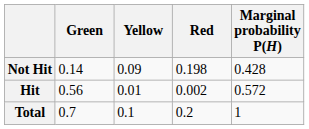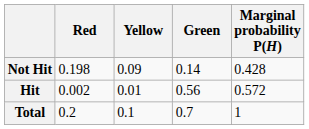 <table class="wikitable">
 <tr>
 <th></th>
+<th width="60">Red</th>
+<th width="60">Yellow</th>
 <th width="60">Green</th>
-<th width="60">Yellow</th>
-<th width="60">Red</th>
 <th width="60">Marginal probability P(<em>H</em>)</th>
 </tr>
 <tr>
 <th>Not Hit</th>
+<td align="left">0.198</td>
+<td align="left">0.09</td>
 <td align="left">0.14</td>
-<td align="left">0.09</td>
-<td align="left">0.198</td>
 <td align="left">0.428</td>
 </tr>
 <tr>
 <th>Hit</th>
+<td align="left">0.002</td>
+<td align="left">0.01</td>
 <td align="left">0.56</td>
-<td align="left">0.01</td>
-<td align="left">0.002</td>
 <td align="left">0.572</td>
 </tr>
 <tr>
 <th>Total</th>
+<td align="left">0.2</td>
+<td align="left">0.1</td>
 <td align="left">0.7</td>
-<td align="left">0.1</td>
-<td align="left">0.2</td>
 <td align="left">1</td>
 </tr>
 </table>
